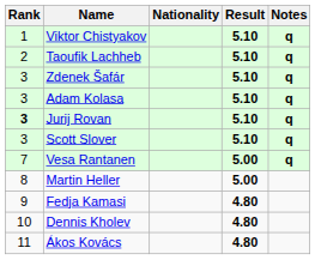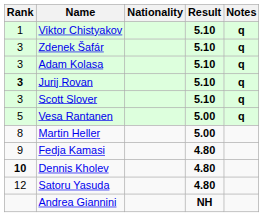 <table class="wikitable sortable" style="text-align:center">
 <tr>
 <th>Rank</th>
 <th>Name</th>
 <th>Nationality</th>
 <th>Result</th>
 <th>Notes</th>
 </tr>
 <tr bgcolor=ddffdd>
 <td>1</td>
 <td align=left><a href='#'>Viktor Chistyakov</a></td>
-<td align=left></td>
-<td><strong>5.10</strong></td>
-<td><strong>q</strong></td>
-</tr>
-<tr bgcolor=ddffdd>
-<td>2</td>
-<td align=left><a href='#'>Taoufik Lachheb</a></td>
 <td align=left></td>
 <td><strong>5.10</strong></td>
 <td><strong>q</strong></td>
 </tr>
 <tr bgcolor=ddffdd>
 <td>3</td>
 <td align=left><a href='#'>Zdenek Šafár</a></td>
 <td align=left></td>
 <td><strong>5.10</strong></td>
 <td><strong>q</strong></td>
 </tr>
 <tr bgcolor=ddffdd>
 <td>3</td>
 <td align=left><a href='#'>Adam Kolasa</a></td>
 <td align=left></td>
 <td><strong>5.10</strong></td>
 <td><strong>q</strong></td>
 </tr>
 <tr bgcolor=ddffdd>
 <td><strong>3</strong></td>
 <td align=left><a href='#'>Jurij Rovan</a></td>
 <td align=left></td>
 <td><strong>5.10</strong></td>
 <td><strong>q</strong></td>
 </tr>
 <tr bgcolor=ddffdd>
 <td>3</td>
 <td align=left><a href='#'>Scott Slover</a></td>
 <td align=left></td>
 <td><strong>5.10</strong></td>
 <td><strong>q</strong></td>
 </tr>
 <tr bgcolor=ddffdd>
-<td>7</td>
+<td>5</td>
 <td align=left><a href='#'>Vesa Rantanen</a></td>
 <td align=left></td>
 <td><strong>5.00</strong></td>
 <td><strong>q</strong></td>
 </tr>
 <tr>
 <td>8</td>
 <td align=left><a href='#'>Martin Heller</a></td>
 <td align=left></td>
 <td><strong>5.00</strong></td>
 <td></td>
 </tr>
 <tr>
 <td>9</td>
 <td align=left><a href='#'>Fedja Kamasi</a></td>
 <td align=left></td>
 <td><strong>4.80</strong></td>
 <td></td>
 </tr>
 <tr>
-<td>10</td>
+<td><strong>10</strong></td>
 <td align=left><a href='#'>Dennis Kholev</a></td>
 <td align=left></td>
 <td><strong>4.80</strong></td>
 <td></td>
 </tr>
 <tr>
-<td>11</td>
-<td align=left><a href='#'>Ákos Kovács</a></td>
+<td>12</td>
+<td align=left><a href='#'>Satoru Yasuda</a></td>
 <td align=left></td>
 <td><strong>4.80</strong></td>
 <td></td>
 </tr>
+<tr>
+<td></td>
+<td align=left><a href='#'>Andrea Giannini</a></td>
+<td align=left></td>
+<td><strong>NH</strong></td>
+<td></td>
+</tr>
 </table>
